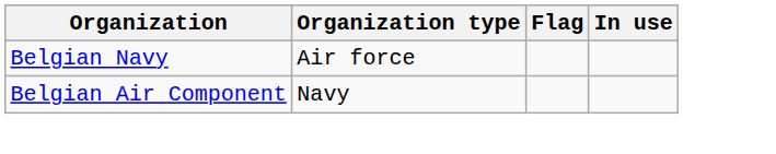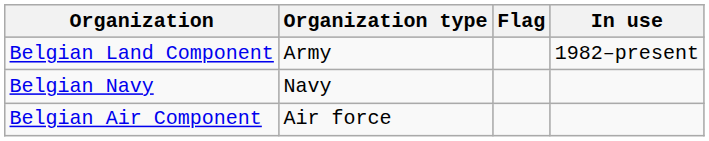 <table class="wikitable">
 <tr>
 <th>Organization</th>
 <th>Organization type</th>
 <th>Flag</th>
 <th>In use</th>
 </tr>
 <tr>
+<td><a href='#'>Belgian Land Component</a></td>
+<td>Army</td>
+<td></td>
+<td>1982–present</td>
+</tr>
+<tr>
 <td><a href='#'>Belgian Navy</a></td>
-<td>Air force</td>
+<td>Navy</td>
 <td></td>
 <td></td>
 </tr>
 <tr>
 <td><a href='#'>Belgian Air Component</a></td>
-<td>Navy</td>
+<td>Air force</td>
 <td></td>
 <td></td>
 </tr>
 </table>
